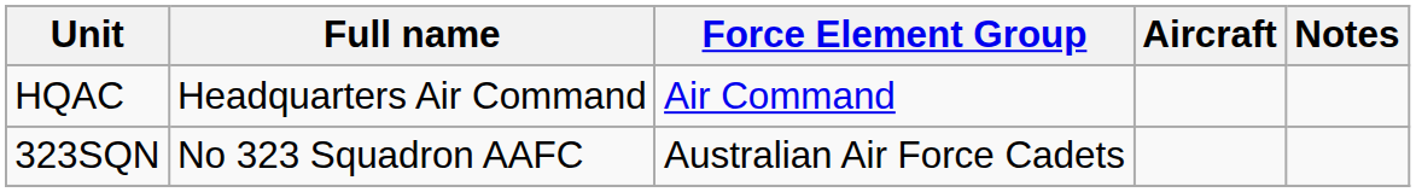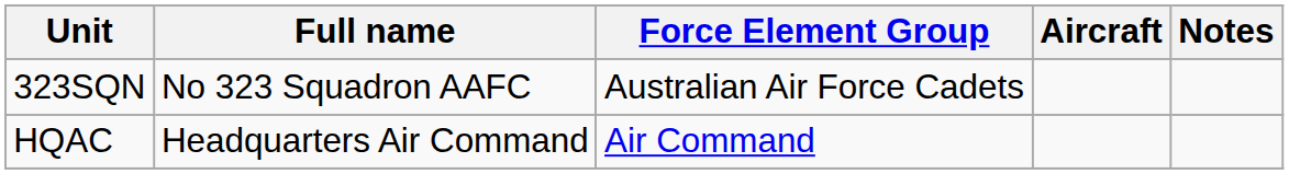 <table class="wikitable">
 <tr>
 <th>Unit</th>
 <th>Full name</th>
 <th><a href='#'>Force Element Group</a></th>
 <th>Aircraft</th>
 <th>Notes</th>
+</tr>
+<tr>
+<td>323SQN</td>
+<td>No 323 Squadron AAFC</td>
+<td>Australian Air Force Cadets</td>
+<td></td>
+<td></td>
 </tr>
 <tr valign=top>
 <td>HQAC</td>
 <td>Headquarters Air Command</td>
 <td><a href='#'>Air Command</a></td>
 <td></td>
 <td></td>
 </tr>
 <tr>
-<td>323SQN</td>
-<td>No 323 Squadron AAFC</td>
-<td>Australian Air Force Cadets</td>
-<td></td>
-<td></td>
-</tr>
-<tr>
 </tr>
 </table>
